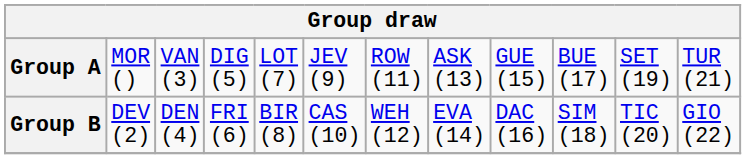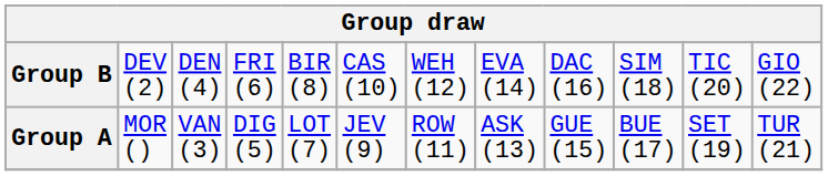 <table class="wikitable" style="text-align:center; font-size:85%">
 <tr>
 <th colspan="12">Group draw</th>
+</tr>
+<tr>
+<th>Group B</th>
+<td align="left"> <a href='#'>DEV</a> <br> (2)</td>
+<td align="left"> <a href='#'>DEN</a> <br> (4)</td>
+<td align="left"> <a href='#'>FRI</a> <br> (6)</td>
+<td align="left"> <a href='#'>BIR</a> <br> (8)</td>
+<td align="left"> <a href='#'>CAS</a> <br> (10)</td>
+<td align="left"> <a href='#'>WEH</a> <br> (12)</td>
+<td align="left"> <a href='#'>EVA</a> <br> (14)</td>
+<td align="left"> <a href='#'>DAC</a> <br> (16)</td>
+<td align="left"> <a href='#'>SIM</a> <br> (18)</td>
+<td align="left"> <a href='#'>TIC</a> <br> (20)</td>
+<td align="left"> <a href='#'>GIO</a> <br> (22)</td>
 </tr>
 <tr>
 <th>Group A</th>
 <td align="left"> <a href='#'>MOR</a> <br> ()</td>
 <td align="left"> <a href='#'>VAN</a> <br> (3)</td>
 <td align="left"> <a href='#'>DIG</a> <br> (5)</td>
 <td align="left"> <a href='#'>LOT</a> <br> (7)</td>
 <td align="left"> <a href='#'>JEV</a> <br> (9)</td>
 <td align="left"> <a href='#'>ROW</a> <br> (11)</td>
 <td align="left"> <a href='#'>ASK</a> <br> (13)</td>
 <td align="left"> <a href='#'>GUE</a> <br> (15)</td>
 <td align="left"> <a href='#'>BUE</a> <br> (17)</td>
 <td align="left"> <a href='#'>SET</a> <br> (19)</td>
 <td align="left"> <a href='#'>TUR</a> <br> (21)</td>
 </tr>
 <tr>
-<th>Group B</th>
-<td align="left"> <a href='#'>DEV</a> <br> (2)</td>
-<td align="left"> <a href='#'>DEN</a> <br> (4)</td>
-<td align="left"> <a href='#'>FRI</a> <br> (6)</td>
-<td align="left"> <a href='#'>BIR</a> <br> (8)</td>
-<td align="left"> <a href='#'>CAS</a> <br> (10)</td>
-<td align="left"> <a href='#'>WEH</a> <br> (12)</td>
-<td align="left"> <a href='#'>EVA</a> <br> (14)</td>
-<td align="left"> <a href='#'>DAC</a> <br> (16)</td>
-<td align="left"> <a href='#'>SIM</a> <br> (18)</td>
-<td align="left"> <a href='#'>TIC</a> <br> (20)</td>
-<td align="left"> <a href='#'>GIO</a> <br> (22)</td>
-</tr>
-<tr>
 </tr>
 </table>
